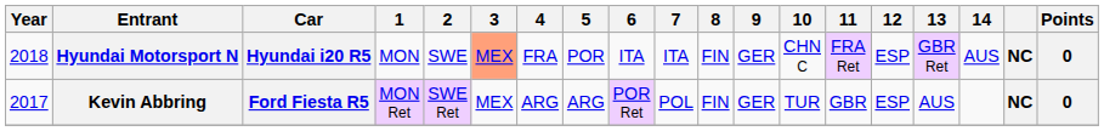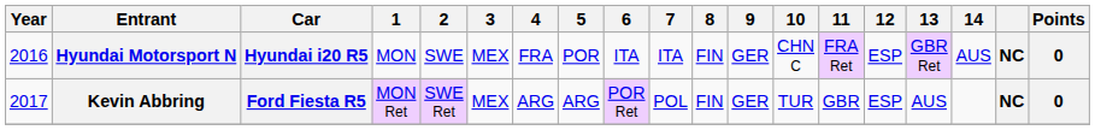 <table class="wikitable" style="text-align:center; font-size:85%">
 <tr>
 <th>Year</th>
 <th>Entrant</th>
 <th>Car</th>
 <th>1</th>
 <th>2</th>
 <th>3</th>
 <th>4</th>
 <th>5</th>
 <th>6</th>
 <th>7</th>
 <th>8</th>
 <th>9</th>
 <th>10</th>
 <th>11</th>
 <th>12</th>
 <th>13</th>
 <th>14</th>
 <th></th>
 <th>Points</th>
 </tr>
 <tr>
-<td><a href='#'>2018</a></td>
+<td><a href='#'>2016</a></td>
 <th nowrap><a href='#'>Hyundai Motorsport N</a></th>
 <th nowrap><a href='#'>Hyundai i20 R5</a></th>
 <td><a href='#'>MON</a></td>
 <td><a href='#'>SWE</a></td>
-<td style="background: lightsalmon;"><a href='#'>MEX</a></td>
+<td><a href='#'>MEX</a></td>
 <td><a href='#'>FRA</a></td>
 <td><a href='#'>POR</a></td>
 <td><a href='#'>ITA</a></td>
 <td><a href='#'>ITA</a></td>
 <td><a href='#'>FIN</a></td>
 <td><a href='#'>GER</a></td>
 <td><a href='#'>CHN</a><br><small>C</small></td>
 <td style="background:#EFCFFF;"><a href='#'>FRA</a><br><small>Ret</small></td>
 <td><a href='#'>ESP</a></td>
 <td style="background:#EFCFFF;"><a href='#'>GBR</a><br><small>Ret</small></td>
 <td><a href='#'>AUS</a></td>
 <th>NC</th>
 <th>0</th>
 </tr>
 <tr>
 <td><a href='#'>2017</a></td>
 <th nowrap>Kevin Abbring</th>
 <th nowrap><a href='#'>Ford Fiesta R5</a></th>
 <td style="background:#EFCFFF;"><a href='#'>MON</a><br><small>Ret</small></td>
 <td style="background:#EFCFFF;"><a href='#'>SWE</a><br><small>Ret</small></td>
 <td><a href='#'>MEX</a></td>
 <td><a href='#'>ARG</a></td>
 <td><a href='#'>ARG</a></td>
 <td style="background:#EFCFFF;"><a href='#'>POR</a><br><small>Ret</small></td>
 <td><a href='#'>POL</a></td>
 <td><a href='#'>FIN</a></td>
 <td><a href='#'>GER</a></td>
 <td><a href='#'>TUR</a></td>
 <td><a href='#'>GBR</a></td>
 <td><a href='#'>ESP</a></td>
 <td><a href='#'>AUS</a></td>
 <td></td>
 <th>NC</th>
 <th>0</th>
 </tr>
 <tr>
 </tr>
 </table>
